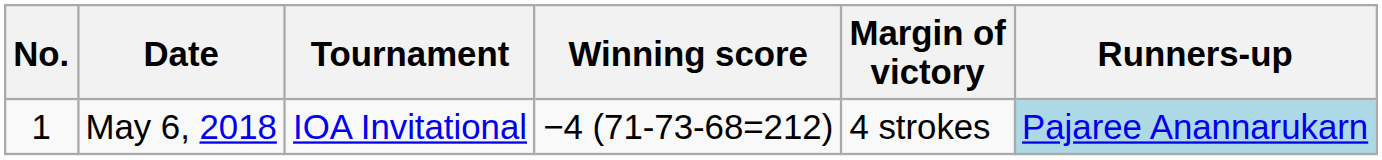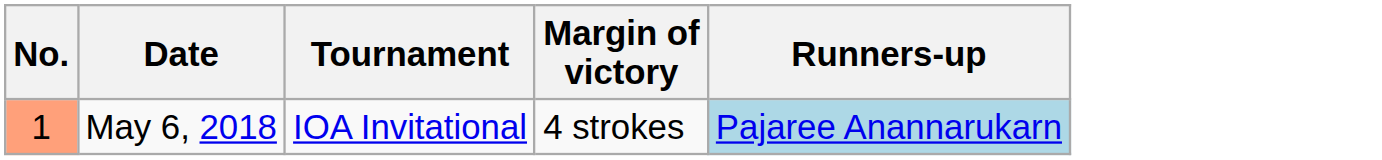 <table class="wikitable" style="font-size:95%;">
 <tr>
 <th>No.</th>
 <th>Date</th>
 <th>Tournament</th>
-<th>Winning score</th>
 <th>Margin of<br>victory</th>
 <th>Runners-up</th>
 </tr>
 <tr>
-<td align=center>1</td>
+<td align=center style="background: lightsalmon;">1</td>
 <td align=right>May 6, <a href='#'>2018</a></td>
 <td><a href='#'>IOA Invitational</a></td>
-<td>−4 (71-73-68=212)</td>
 <td>4 strokes</td>
 <td style="background: lightblue;"> <a href='#'>Pajaree Anannarukarn</a></td>
 </tr>
 </table>
